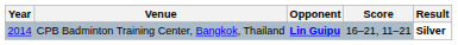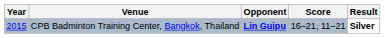 <table class="sortable wikitable" style="font-size: 90%;">
 <tr>
 <th>Year</th>
 <th>Venue</th>
 <th>Opponent</th>
 <th>Score</th>
 <th>Result</th>
 </tr>
 <tr style="background:#AABBCC">
-<td align="center"><a href='#'>2014</a></td>
+<td align="center"><a href='#'>2015</a></td>
 <td align="left">CPB Badminton Training Center, <a href='#'>Bangkok</a>, Thailand</td>
 <td align="left"><strong> <a href='#'>Lin Guipu</a></strong></td>
 <td align="left">16–21, 11–21</td>
 <td style="text-align:left; background:white"> <strong>Silver</strong></td>
 </tr>
 </table>
